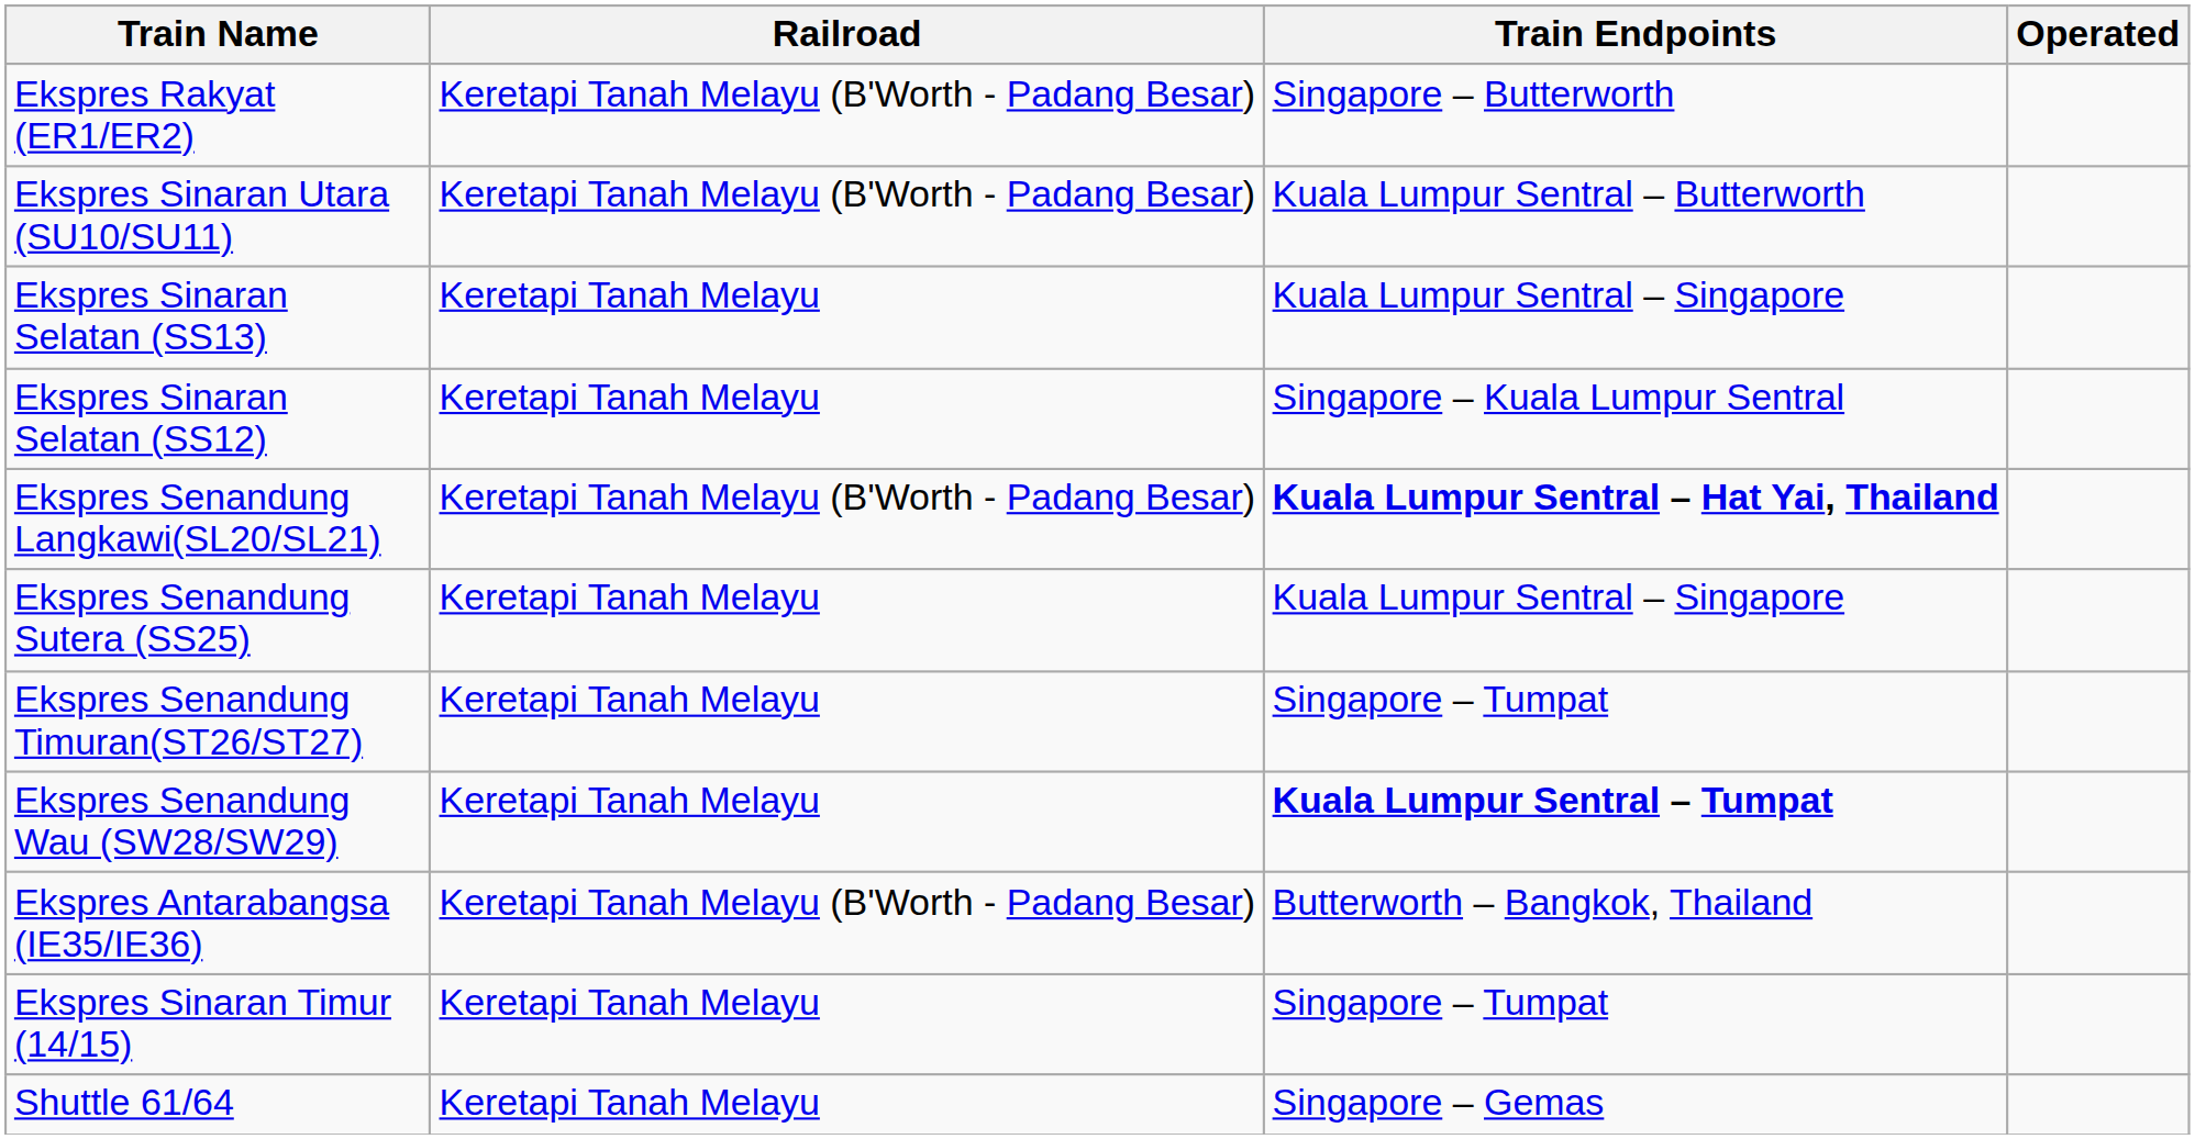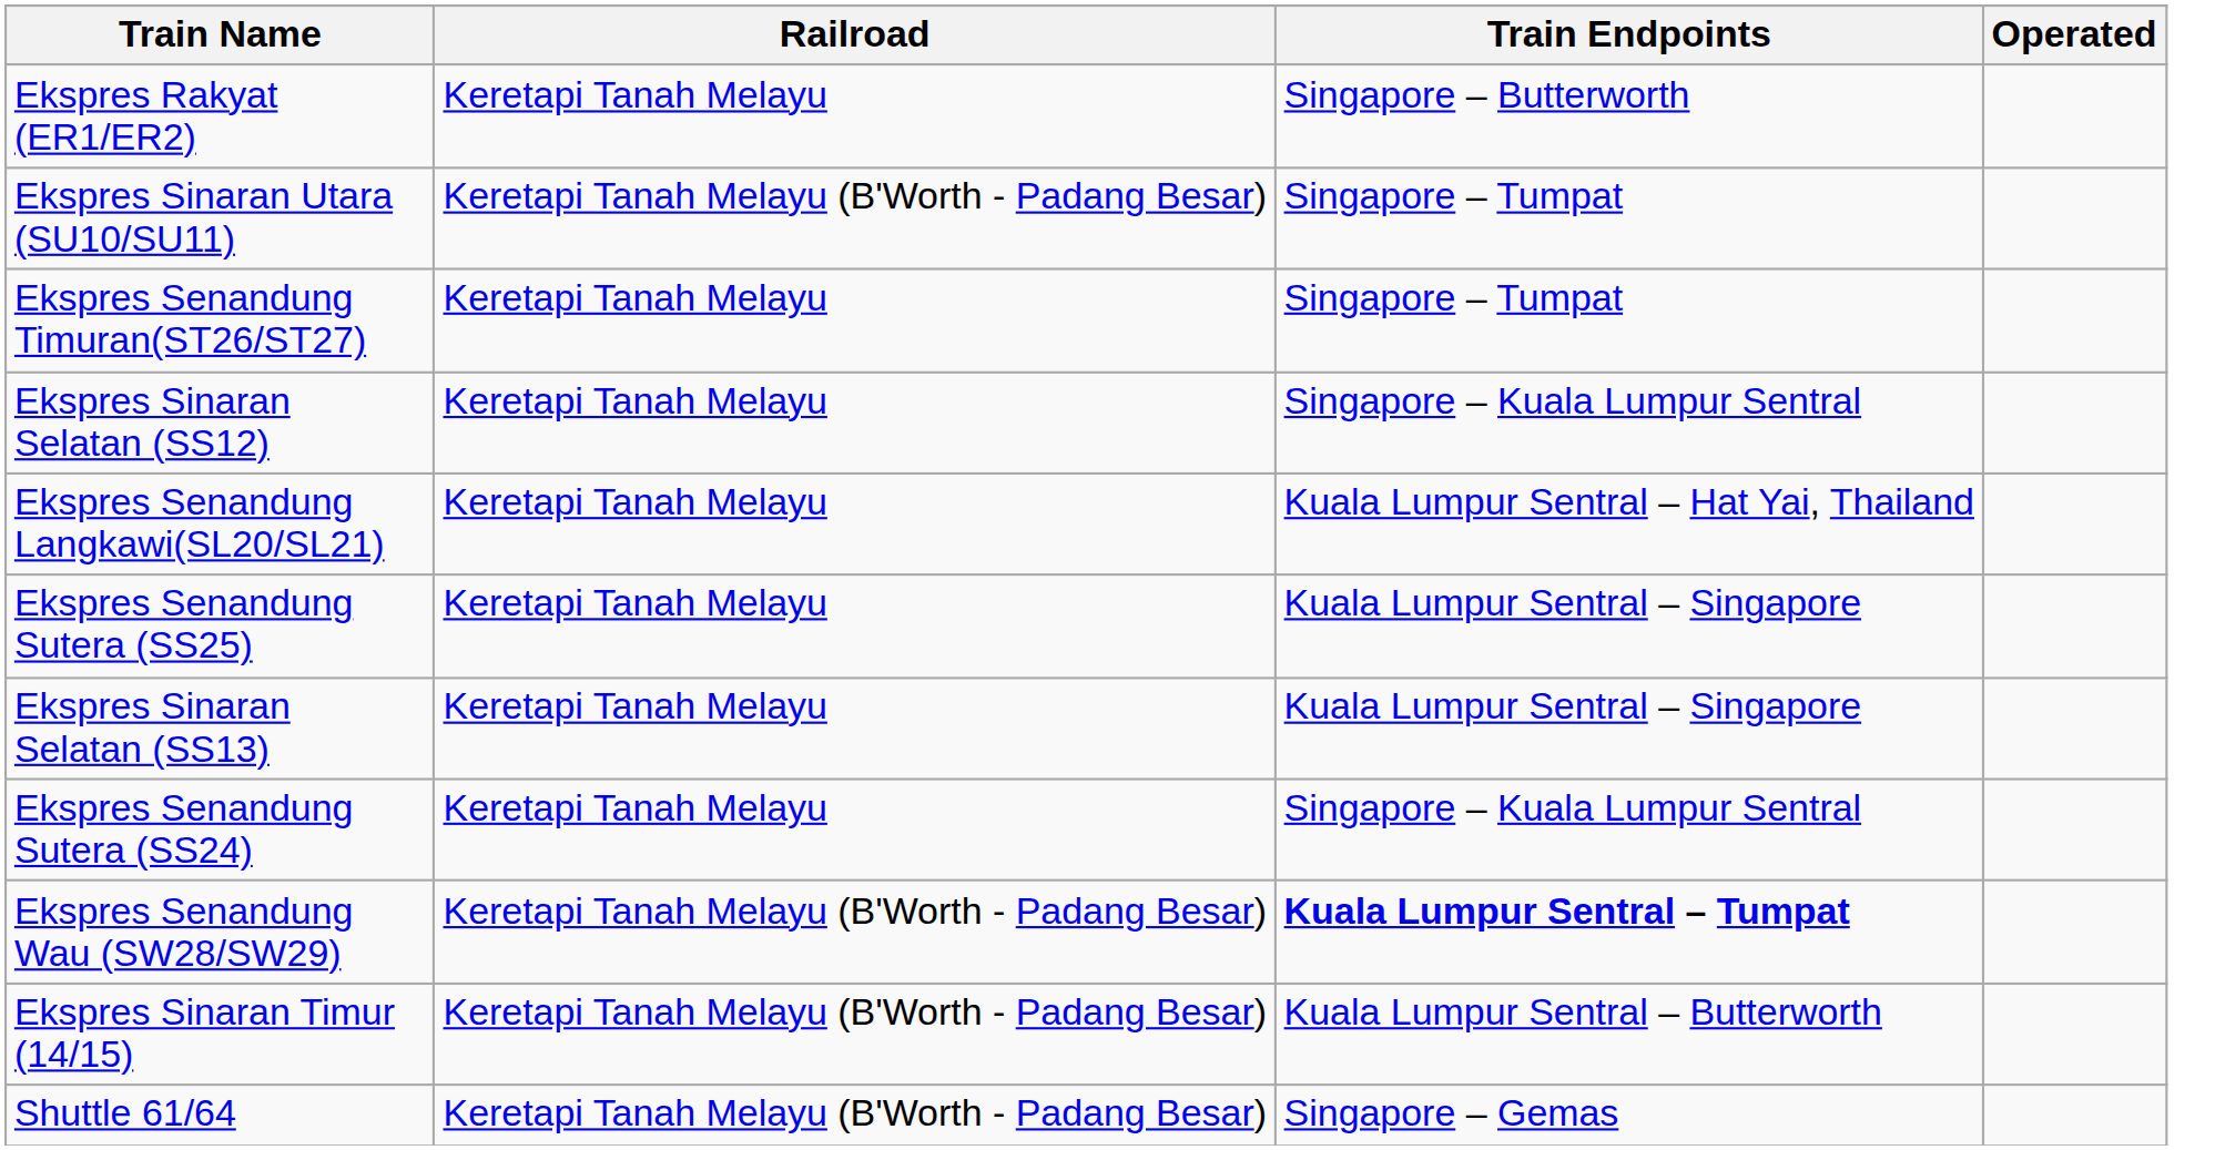 <table class="wikitable">
 <tr valign="top">
 <th style="width:175px;">Train Name</th>
 <th>Railroad</th>
 <th>Train Endpoints</th>
 <th>Operated</th>
 </tr>
 <tr valign="top">
 <td><a href='#'>Ekspres Rakyat (ER1/ER2)</a></td>
-<td><a href='#'>Keretapi Tanah Melayu</a> (B'Worth - <a href='#'>Padang Besar</a>)</td>
+<td><a href='#'>Keretapi Tanah Melayu</a></td>
 <td><a href='#'>Singapore</a> – <a href='#'>Butterworth</a></td>
 <td> </td>
 </tr>
 <tr valign="top">
 <td><a href='#'>Ekspres Sinaran Utara (SU10/SU11)</a></td>
 <td><a href='#'>Keretapi Tanah Melayu</a> (B'Worth - <a href='#'>Padang Besar</a>)</td>
-<td><a href='#'>Kuala Lumpur Sentral</a> – <a href='#'>Butterworth</a></td>
+<td><a href='#'>Singapore</a> – <a href='#'>Tumpat</a></td>
 <td> </td>
 </tr>
 <tr valign="top">
-<td><a href='#'>Ekspres Sinaran Selatan (SS13)</a></td>
+<td><a href='#'>Ekspres Senandung Timuran(ST26/ST27)</a></td>
 <td><a href='#'>Keretapi Tanah Melayu</a></td>
-<td><a href='#'>Kuala Lumpur Sentral</a> – <a href='#'>Singapore</a></td>
+<td><a href='#'>Singapore</a> – <a href='#'>Tumpat</a></td>
 <td> </td>
 </tr>
 <tr valign="top">
 <td><a href='#'>Ekspres Sinaran Selatan (SS12)</a></td>
 <td><a href='#'>Keretapi Tanah Melayu</a></td>
 <td><a href='#'>Singapore</a> – <a href='#'>Kuala Lumpur Sentral</a></td>
 <td> </td>
 </tr>
 <tr valign="top">
 <td><a href='#'>Ekspres Senandung Langkawi(SL20/SL21)</a></td>
-<td><a href='#'>Keretapi Tanah Melayu</a> (B'Worth - <a href='#'>Padang Besar</a>)</td>
-<td><strong><a href='#'>Kuala Lumpur Sentral</a> – <a href='#'>Hat Yai</a>, <a href='#'>Thailand</a></strong></td>
+<td><a href='#'>Keretapi Tanah Melayu</a></td>
+<td><a href='#'>Kuala Lumpur Sentral</a> – <a href='#'>Hat Yai</a>, <a href='#'>Thailand</a></td>
 <td> </td>
 </tr>
 <tr valign="top">
 <td><a href='#'>Ekspres Senandung Sutera (SS25)</a></td>
 <td><a href='#'>Keretapi Tanah Melayu</a></td>
 <td><a href='#'>Kuala Lumpur Sentral</a> – <a href='#'>Singapore</a></td>
 <td> </td>
 </tr>
 <tr valign="top">
-<td><a href='#'>Ekspres Senandung Timuran(ST26/ST27)</a></td>
+<td><a href='#'>Ekspres Sinaran Selatan (SS13)</a></td>
 <td><a href='#'>Keretapi Tanah Melayu</a></td>
-<td><a href='#'>Singapore</a> – <a href='#'>Tumpat</a></td>
+<td><a href='#'>Kuala Lumpur Sentral</a> – <a href='#'>Singapore</a></td>
+<td> </td>
+</tr>
+<tr valign="top">
+<td><a href='#'>Ekspres Senandung Sutera (SS24)</a></td>
+<td><a href='#'>Keretapi Tanah Melayu</a></td>
+<td><a href='#'>Singapore</a> – <a href='#'>Kuala Lumpur Sentral</a></td>
 <td> </td>
 </tr>
 <tr valign="top">
 <td><a href='#'>Ekspres Senandung Wau (SW28/SW29)</a></td>
-<td><a href='#'>Keretapi Tanah Melayu</a></td>
+<td><a href='#'>Keretapi Tanah Melayu</a> (B'Worth - <a href='#'>Padang Besar</a>)</td>
 <td><strong><a href='#'>Kuala Lumpur Sentral</a> – <a href='#'>Tumpat</a></strong></td>
 <td> </td>
 </tr>
 <tr valign="top">
-<td><a href='#'>Ekspres Antarabangsa (IE35/IE36)</a></td>
+<td><a href='#'>Ekspres Sinaran Timur (14/15)</a></td>
 <td><a href='#'>Keretapi Tanah Melayu</a> (B'Worth - <a href='#'>Padang Besar</a>)</td>
-<td><a href='#'>Butterworth</a> – <a href='#'>Bangkok</a>, <a href='#'>Thailand</a></td>
-<td> </td>
-</tr>
-<tr valign="top">
-<td><a href='#'>Ekspres Sinaran Timur (14/15)</a></td>
-<td><a href='#'>Keretapi Tanah Melayu</a></td>
-<td><a href='#'>Singapore</a> – <a href='#'>Tumpat</a></td>
+<td><a href='#'>Kuala Lumpur Sentral</a> – <a href='#'>Butterworth</a></td>
 <td> </td>
 </tr>
 <tr valign="top">
 <td><a href='#'>Shuttle 61/64</a></td>
-<td><a href='#'>Keretapi Tanah Melayu</a></td>
+<td><a href='#'>Keretapi Tanah Melayu</a> (B'Worth - <a href='#'>Padang Besar</a>)</td>
 <td><a href='#'>Singapore</a> – <a href='#'>Gemas</a></td>
 <td> </td>
 </tr>
 </table>
